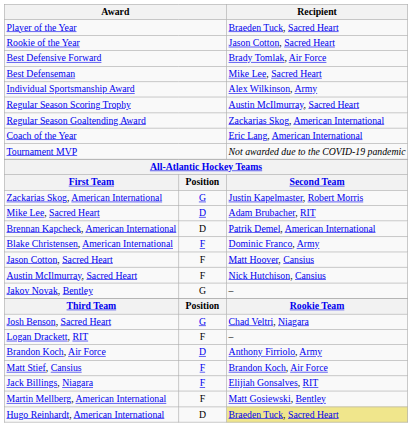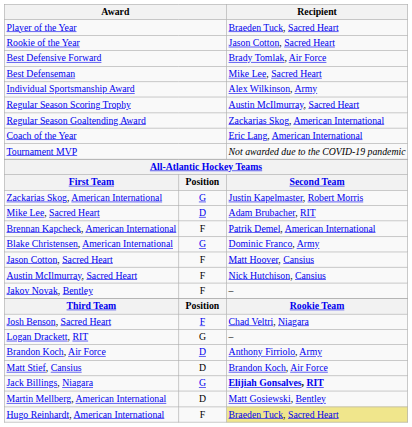 <table class="wikitable">
 <tr>
 <th colspan=2>Award</th>
 <th>Recipient</th>
 </tr>
 <tr>
 <td colspan=2><a href='#'>Player of the Year</a></td>
 <td><a href='#'>Braeden Tuck</a>, <a href='#'>Sacred Heart</a></td>
 </tr>
 <tr>
 <td colspan=2><a href='#'>Rookie of the Year</a></td>
 <td><a href='#'>Jason Cotton</a>, <a href='#'>Sacred Heart</a></td>
 </tr>
 <tr>
 <td colspan=2><a href='#'>Best Defensive Forward</a></td>
 <td><a href='#'>Brady Tomlak</a>, <a href='#'>Air Force</a></td>
 </tr>
 <tr>
 <td colspan=2><a href='#'>Best Defenseman</a></td>
 <td><a href='#'>Mike Lee</a>, <a href='#'>Sacred Heart</a></td>
 </tr>
 <tr>
 <td colspan=2><a href='#'>Individual Sportsmanship Award</a></td>
 <td><a href='#'>Alex Wilkinson</a>, <a href='#'>Army</a></td>
 </tr>
 <tr>
 <td colspan=2><a href='#'>Regular Season Scoring Trophy</a></td>
 <td><a href='#'>Austin McIlmurray</a>, <a href='#'>Sacred Heart</a></td>
 </tr>
 <tr>
 <td colspan=2><a href='#'>Regular Season Goaltending Award</a></td>
 <td><a href='#'>Zackarias Skog</a>, <a href='#'>American International</a></td>
 </tr>
 <tr>
 <td colspan=2><a href='#'>Coach of the Year</a></td>
 <td><a href='#'>Eric Lang</a>, <a href='#'>American International</a></td>
 </tr>
 <tr>
 <td colspan=2><a href='#'>Tournament MVP</a></td>
 <td><em>Not awarded due to the COVID-19 pandemic</em></td>
 </tr>
 <tr>
 </tr>
 <tr>
 <th colspan=3><a href='#'>All-Atlantic Hockey Teams</a></th>
 </tr>
 <tr>
 <th><a href='#'>First Team</a></th>
 <th>  Position  </th>
 <th><a href='#'>Second Team</a></th>
 </tr>
 <tr>
 <td><a href='#'>Zackarias Skog</a>, <a href='#'>American International</a></td>
 <td align=center><a href='#'>G</a></td>
 <td><a href='#'>Justin Kapelmaster</a>, <a href='#'>Robert Morris</a></td>
 </tr>
 <tr>
 <td><a href='#'>Mike Lee</a>, <a href='#'>Sacred Heart</a></td>
 <td align=center><a href='#'>D</a></td>
 <td><a href='#'>Adam Brubacher</a>, <a href='#'>RIT</a></td>
 </tr>
 <tr>
 <td><a href='#'>Brennan Kapcheck</a>, <a href='#'>American International</a></td>
-<td align=center>D</td>
+<td align=center>F</td>
 <td><a href='#'>Patrik Demel</a>, <a href='#'>American International</a></td>
 </tr>
 <tr>
 <td><a href='#'>Blake Christensen</a>, <a href='#'>American International</a></td>
-<td align=center><a href='#'>F</a></td>
+<td align=center><a href='#'>G</a></td>
 <td><a href='#'>Dominic Franco</a>, <a href='#'>Army</a></td>
 </tr>
 <tr>
 <td><a href='#'>Jason Cotton</a>, <a href='#'>Sacred Heart</a></td>
 <td align=center>F</td>
 <td><a href='#'>Matt Hoover</a>, <a href='#'>Cansius</a></td>
 </tr>
 <tr>
 <td><a href='#'>Austin McIlmurray</a>, <a href='#'>Sacred Heart</a></td>
 <td align=center>F</td>
 <td><a href='#'>Nick Hutchison</a>, <a href='#'>Cansius</a></td>
 </tr>
 <tr>
 <td><a href='#'>Jakov Novak</a>, <a href='#'>Bentley</a></td>
-<td align=center>G</td>
+<td align=center>F</td>
 <td>–</td>
 </tr>
 <tr>
 </tr>
 <tr>
 <th><a href='#'>Third Team</a></th>
 <th>  Position  </th>
 <th><a href='#'>Rookie Team</a></th>
 </tr>
 <tr>
 <td><a href='#'>Josh Benson</a>, <a href='#'>Sacred Heart</a></td>
-<td align=center><a href='#'>G</a></td>
+<td align=center><a href='#'>F</a></td>
 <td><a href='#'>Chad Veltri</a>, <a href='#'>Niagara</a></td>
 </tr>
 <tr>
 <td><a href='#'>Logan Drackett</a>, <a href='#'>RIT</a></td>
-<td align=center>F</td>
+<td align=center>G</td>
 <td>–</td>
 </tr>
 <tr>
 <td><a href='#'>Brandon Koch</a>, <a href='#'>Air Force</a></td>
 <td align=center><a href='#'>D</a></td>
 <td><a href='#'>Anthony Firriolo</a>, <a href='#'>Army</a></td>
 </tr>
 <tr>
 <td><a href='#'>Matt Stief</a>, <a href='#'>Cansius</a></td>
-<td align=center><a href='#'>F</a></td>
+<td align=center>D</td>
 <td><a href='#'>Brandon Koch</a>, <a href='#'>Air Force</a></td>
 </tr>
 <tr>
 <td><a href='#'>Jack Billings</a>, <a href='#'>Niagara</a></td>
-<td align=center><a href='#'>F</a></td>
-<td><a href='#'>Elijiah Gonsalves</a>, <a href='#'>RIT</a></td>
+<td align=center><a href='#'>G</a></td>
+<td><strong><a href='#'>Elijiah Gonsalves</a>, <a href='#'>RIT</a></strong></td>
 </tr>
 <tr>
 <td><a href='#'>Martin Mellberg</a>, <a href='#'>American International</a></td>
-<td align=center>F</td>
+<td align=center>D</td>
 <td><a href='#'>Matt Gosiewski</a>, <a href='#'>Bentley</a></td>
 </tr>
 <tr>
 <td><a href='#'>Hugo Reinhardt</a>, <a href='#'>American International</a></td>
-<td align=center>D</td>
+<td align=center>F</td>
 <td style="background: khaki;"><a href='#'>Braeden Tuck</a>, <a href='#'>Sacred Heart</a></td>
 </tr>
 </table>
